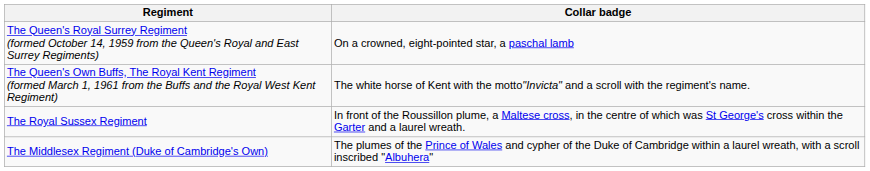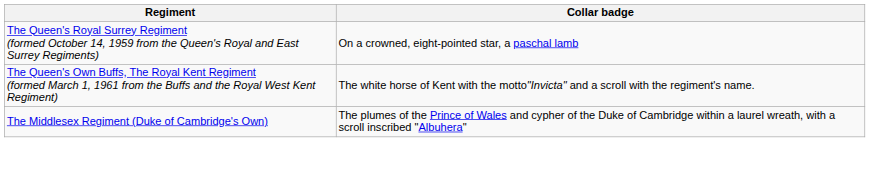 <table class="wikitable">
 <tr>
 <th>Regiment</th>
 <th>Collar badge</th>
 </tr>
 <tr>
 <td><a href='#'>The Queen's Royal Surrey Regiment</a><br><em>(formed October 14, 1959 from the Queen's Royal and East Surrey Regiments)</em></td>
 <td>On a crowned, eight-pointed star, a <a href='#'>paschal lamb</a></td>
 </tr>
 <tr>
 <td><a href='#'>The Queen's Own Buffs, The Royal Kent Regiment</a><br><em>(formed March 1, 1961 from the Buffs and the Royal West Kent Regiment)</em></td>
 <td>The white horse of Kent with the motto<em>"Invicta"</em> and a scroll with the regiment's name.</td>
 </tr>
 <tr>
-<td><a href='#'>The Royal Sussex Regiment</a></td>
-<td>In front of the Roussillon plume, a <a href='#'>Maltese cross</a>, in the centre of which was <a href='#'>St George's</a> cross within the <a href='#'>Garter</a> and a laurel wreath.</td>
-</tr>
-<tr>
 <td><a href='#'>The Middlesex Regiment (Duke of Cambridge's Own)</a></td>
 <td>The plumes of the <a href='#'>Prince of Wales</a> and cypher of the Duke of Cambridge within a laurel wreath, with a scroll inscribed "<a href='#'>Albuhera</a>"</td>
 </tr>
 </table>
